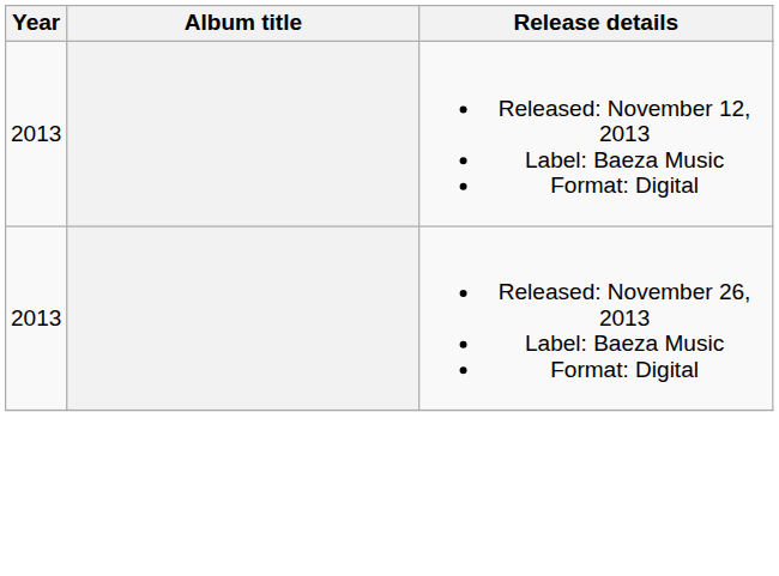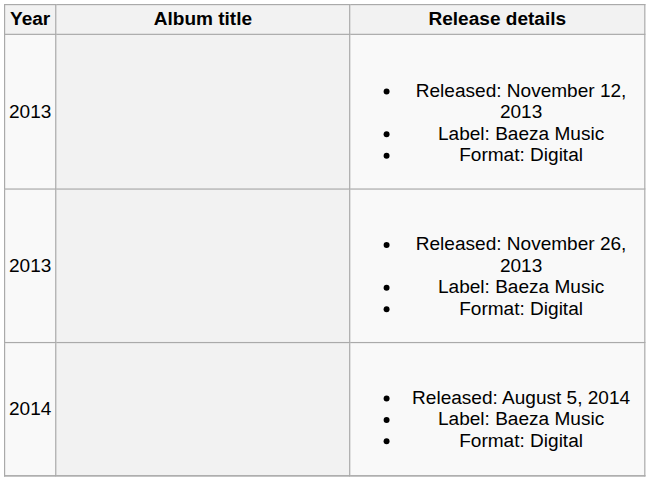 <table class="wikitable plainrowheaders" style="text-align:center;">
 <tr>
 <th>Year</th>
 <th scope="col" rowspan="1" style="width:15em;">Album title</th>
 <th scope="col" rowspan="1" style="width:15em;">Release details</th>
 </tr>
 <tr>
 <td>2013</td>
 <th></th>
 <td><br><ul><li>Released: November 12, 2013</li><li>Label: Baeza Music</li><li>Format: Digital</li></ul></td>
 </tr>
 <tr>
 <td>2013</td>
 <th></th>
 <td><br><ul><li>Released: November 26, 2013</li><li>Label: Baeza Music</li><li>Format: Digital</li></ul></td>
 </tr>
 <tr>
+<td>2014</td>
+<th></th>
+<td><br><ul><li>Released: August 5, 2014</li><li>Label: Baeza Music</li><li>Format: Digital</li></ul></td>
+</tr>
+<tr>
 </tr>
 </table>
